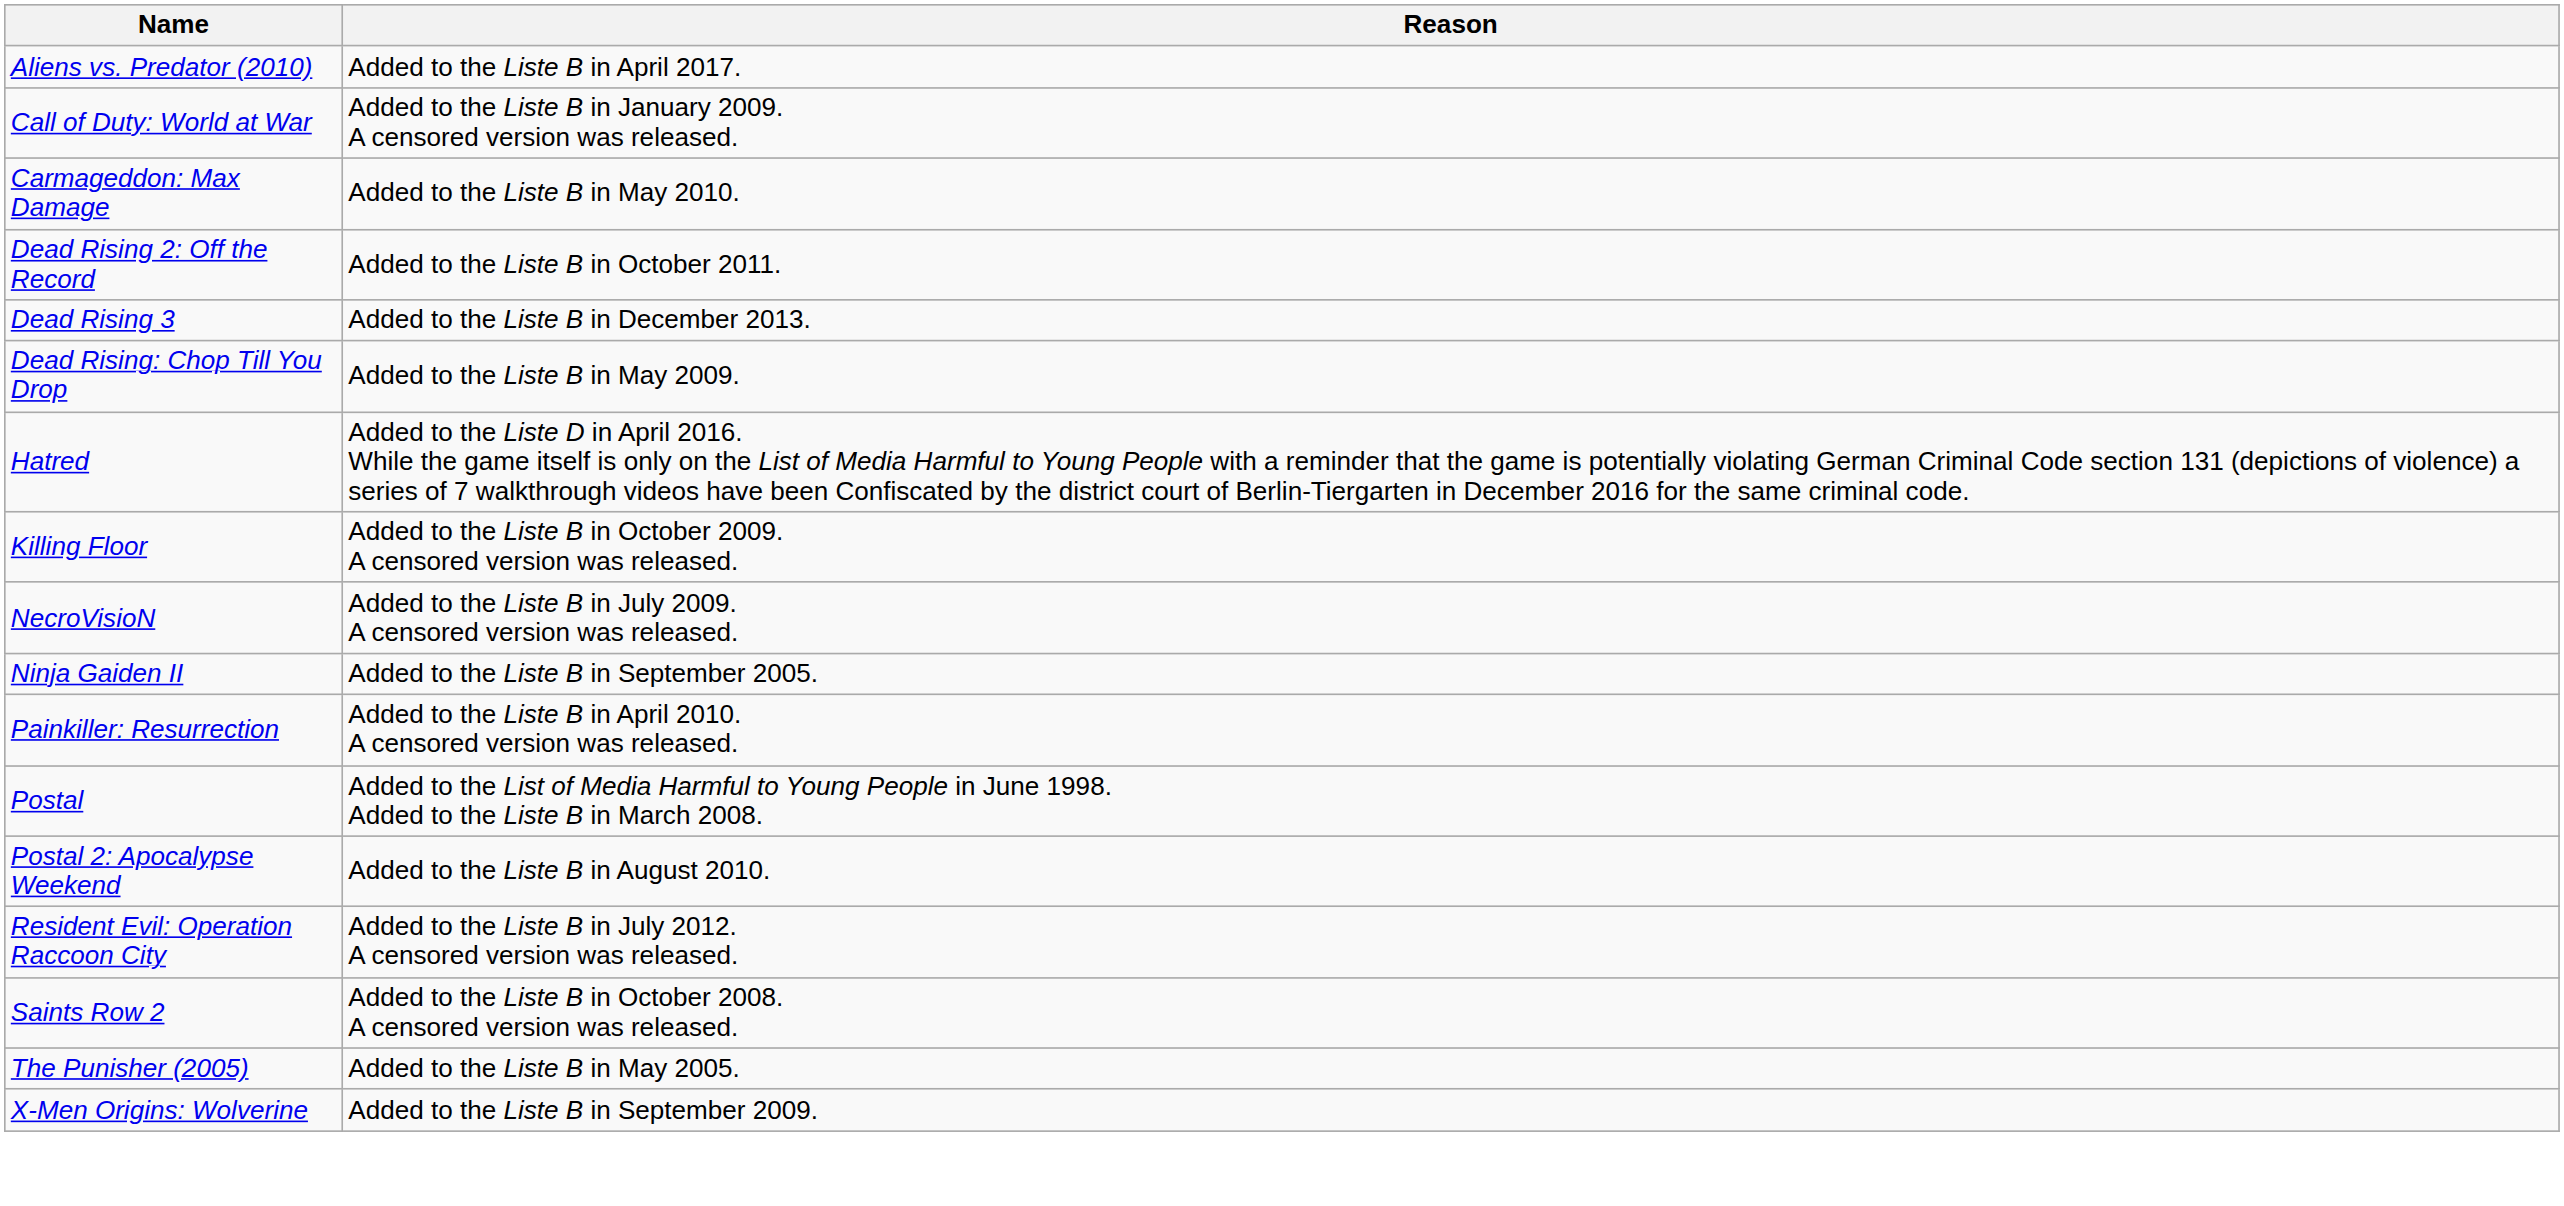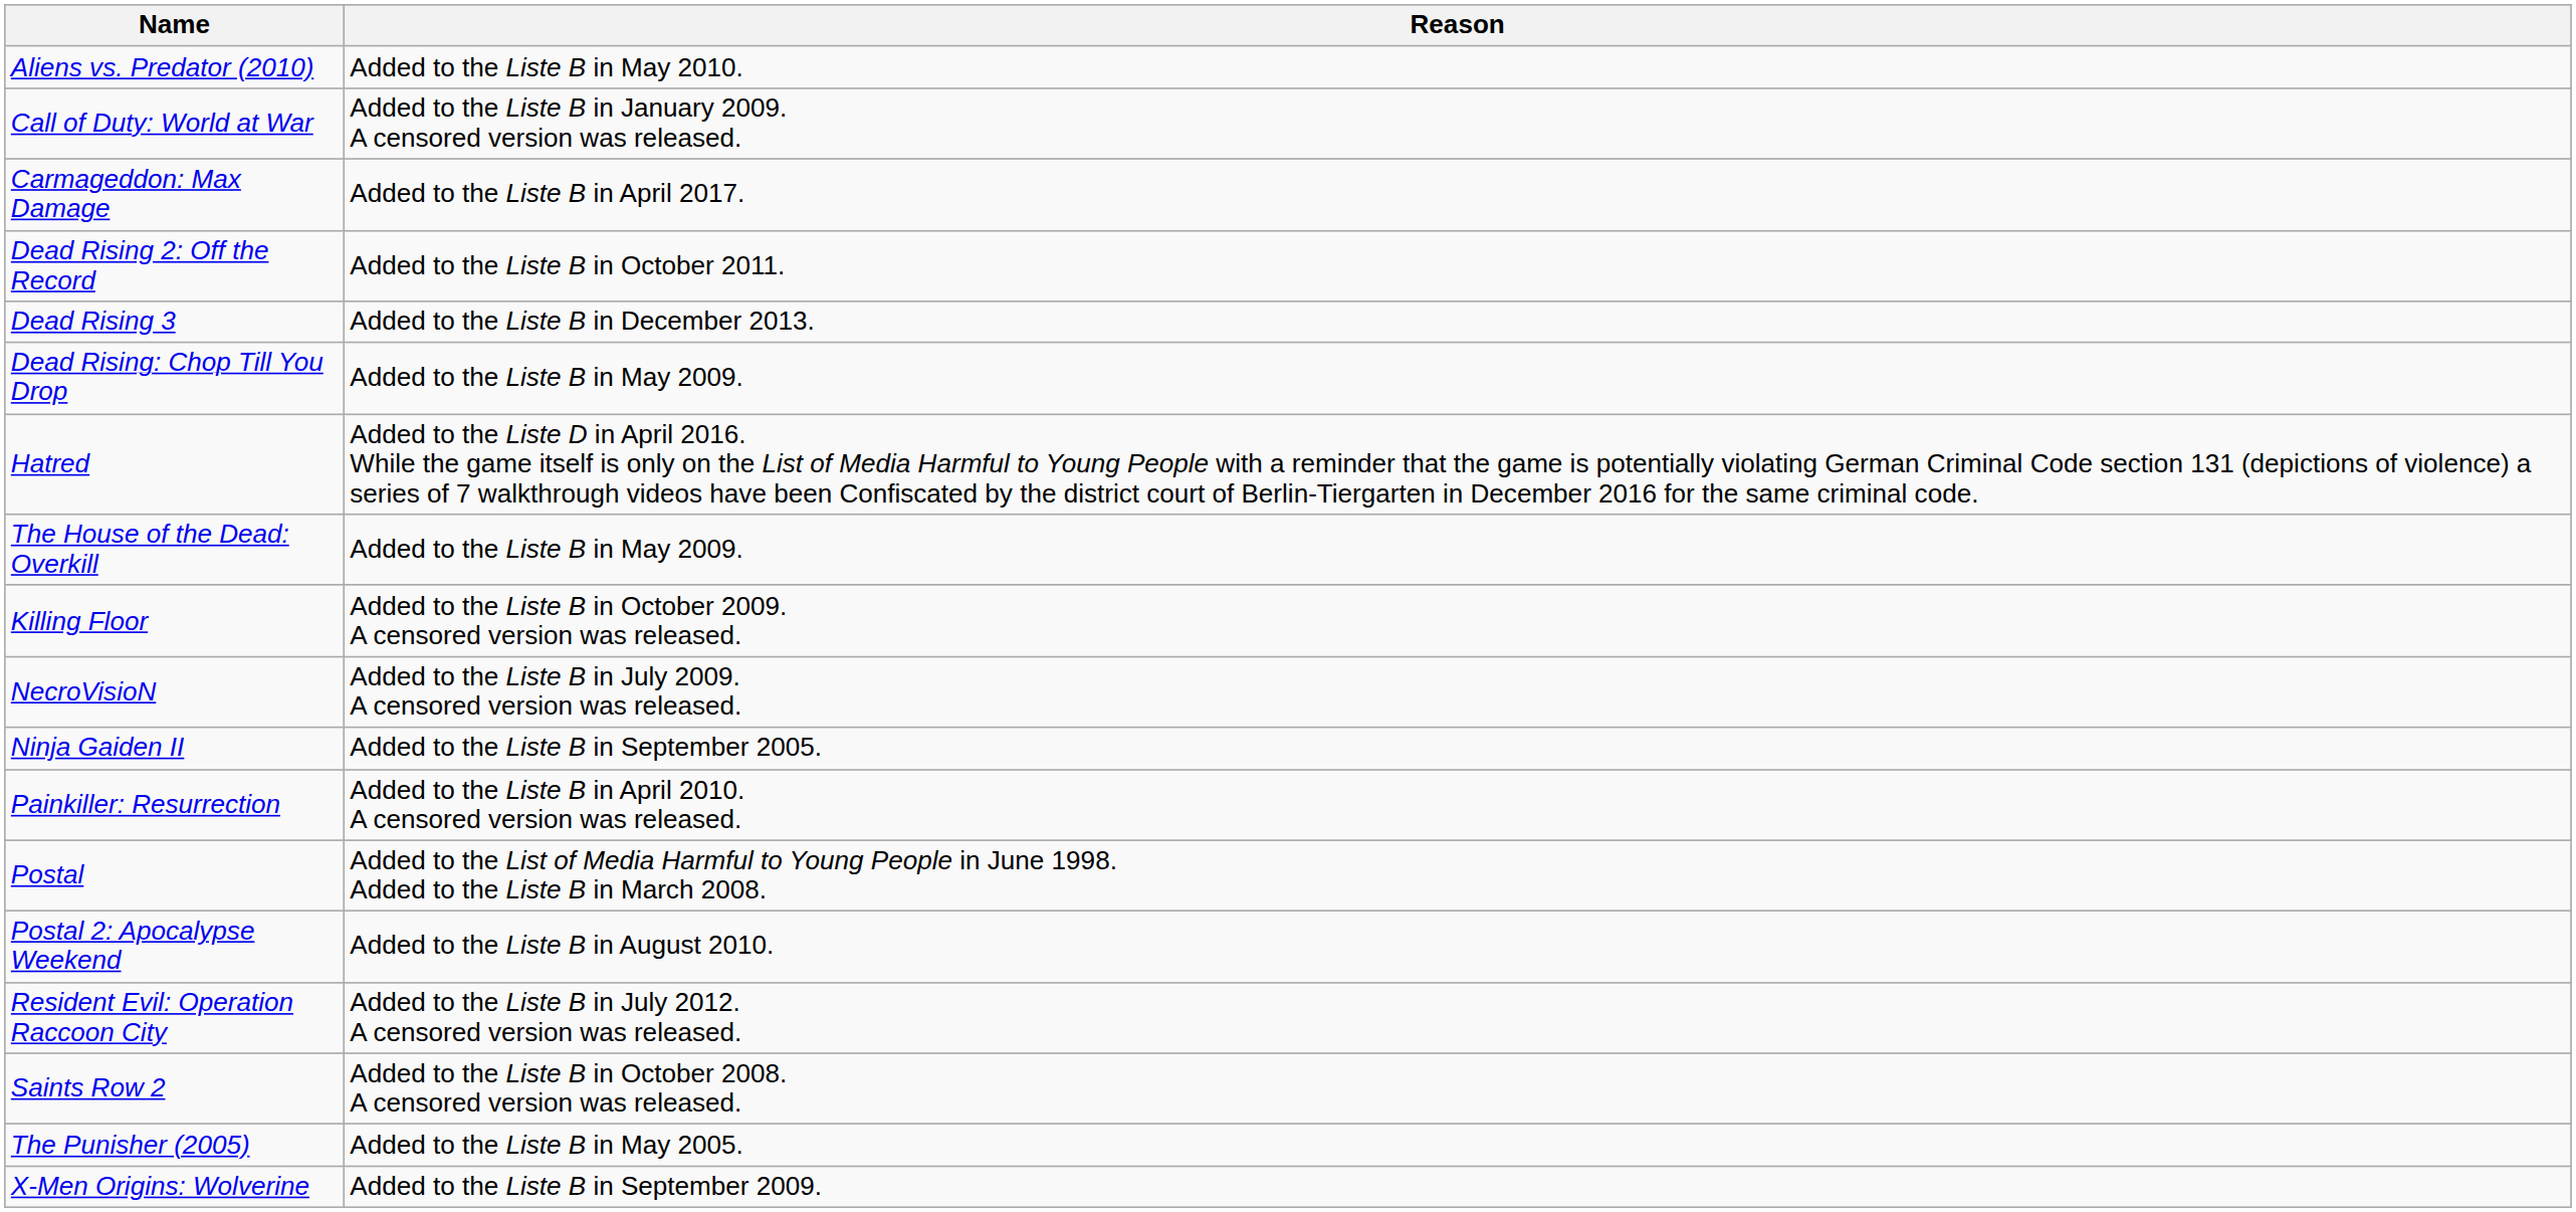 <table class="wikitable">
 <tr>
 <th>Name</th>
 <th>Reason</th>
 </tr>
 <tr>
 <td><em><a href='#'>Aliens vs. Predator (2010)</a></em></td>
-<td>Added to the <em>Liste B</em> in April 2017.</td>
+<td>Added to the <em>Liste B</em> in May 2010.</td>
 </tr>
 <tr>
 <td><em><a href='#'>Call of Duty: World at War</a></em></td>
 <td>Added to the <em>Liste B</em> in January 2009.<br>A censored version was released.</td>
 </tr>
 <tr>
 <td><em><a href='#'>Carmageddon: Max Damage</a></em></td>
-<td>Added to the <em>Liste B</em> in May 2010.</td>
+<td>Added to the <em>Liste B</em> in April 2017.</td>
 </tr>
 <tr>
 <td><em><a href='#'>Dead Rising 2: Off the Record</a></em></td>
 <td>Added to the <em>Liste B</em> in October 2011.</td>
 </tr>
 <tr>
 <td><em><a href='#'>Dead Rising 3</a></em></td>
 <td>Added to the <em>Liste B</em> in December 2013.</td>
 </tr>
 <tr>
 <td><em><a href='#'>Dead Rising: Chop Till You Drop</a></em></td>
 <td>Added to the <em>Liste B</em> in May 2009.</td>
 </tr>
 <tr>
 <td><em><a href='#'>Hatred</a></em></td>
 <td>Added to the <em>Liste D</em> in April 2016.<br>While the game itself is only on the <em>List of Media Harmful to Young People</em> with a reminder that the game is potentially violating German Criminal Code section 131 (depictions of violence) a series of 7 walkthrough videos have been Confiscated by the district court of Berlin-Tiergarten in December 2016 for the same criminal code.</td>
+</tr>
+<tr>
+<td><em><a href='#'>The House of the Dead: Overkill</a></em></td>
+<td>Added to the <em>Liste B</em> in May 2009.</td>
 </tr>
 <tr>
 <td><em><a href='#'>Killing Floor</a></em></td>
 <td>Added to the <em>Liste B</em> in October 2009.<br>A censored version was released.</td>
 </tr>
 <tr>
 <td><em><a href='#'>NecroVisioN</a></em></td>
 <td>Added to the <em>Liste B</em> in July 2009.<br>A censored version was released.</td>
 </tr>
 <tr>
 <td><em><a href='#'>Ninja Gaiden II</a></em></td>
 <td>Added to the <em>Liste B</em> in September 2005.</td>
 </tr>
 <tr>
 <td><em><a href='#'>Painkiller: Resurrection</a></em></td>
 <td>Added to the <em>Liste B</em> in April 2010.<br>A censored version was released.</td>
 </tr>
 <tr>
 <td><em><a href='#'>Postal</a></em></td>
 <td>Added to the <em>List of Media Harmful to Young People</em> in June 1998.<br>Added to the <em>Liste B</em> in March 2008.</td>
 </tr>
 <tr>
 <td><em><a href='#'>Postal 2: Apocalypse Weekend</a></em></td>
 <td>Added to the <em>Liste B</em> in August 2010.<br></td>
 </tr>
 <tr>
 <td><em><a href='#'>Resident Evil: Operation Raccoon City</a></em></td>
 <td>Added to the <em>Liste B</em> in July 2012.<br>A censored version was released.</td>
 </tr>
 <tr>
 <td><em><a href='#'>Saints Row 2</a></em></td>
 <td>Added to the <em>Liste B</em> in October 2008.<br>A censored version was released.</td>
 </tr>
 <tr>
 <td><em><a href='#'>The Punisher (2005)</a></em></td>
 <td>Added to the <em>Liste B</em> in May 2005.</td>
 </tr>
 <tr>
 <td><em><a href='#'>X-Men Origins: Wolverine</a></em></td>
 <td>Added to the <em>Liste B</em> in September 2009.</td>
 </tr>
 </table>
